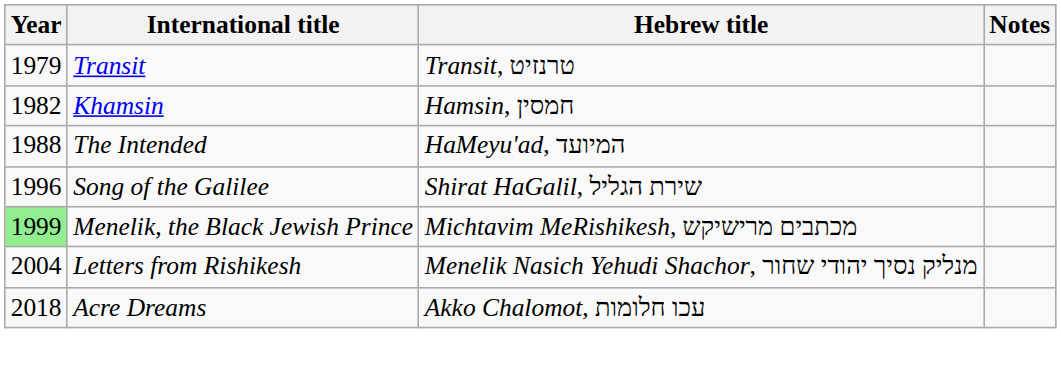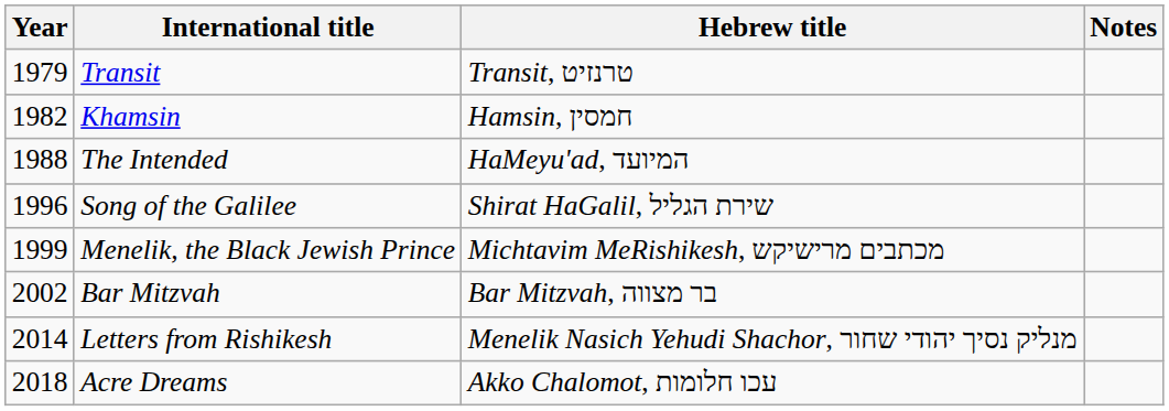 <table class="wikitable sortable">
 <tr>
 <th>Year</th>
 <th>International title</th>
 <th>Hebrew title</th>
 <th>Notes</th>
 </tr>
 <tr>
 <td>1979</td>
 <td><em><a href='#'>Transit</a></em></td>
 <td><em>Transit</em>, טרנזיט</td>
 <td></td>
 </tr>
 <tr>
 <td>1982</td>
 <td><em><a href='#'>Khamsin</a></em></td>
 <td><em>Hamsin</em>, חמסין</td>
 <td></td>
 </tr>
 <tr>
 <td>1988</td>
 <td><em>The Intended</em></td>
 <td><em>HaMeyu'ad</em>, המיועד</td>
 <td></td>
 </tr>
 <tr>
 <td>1996</td>
 <td><em>Song of the Galilee</em></td>
 <td><em>Shirat HaGalil</em>, שירת הגליל</td>
 <td></td>
 </tr>
 <tr>
-<td style="background: lightgreen;">1999</td>
+<td>1999</td>
 <td><em>Menelik, the Black Jewish Prince</em></td>
 <td><em>Michtavim MeRishikesh</em>, מכתבים מרישיקש</td>
 <td></td>
 </tr>
 <tr>
-<td>2004</td>
+<td>2002</td>
+<td><em>Bar Mitzvah</em></td>
+<td><em>Bar Mitzvah</em>, בר מצווה</td>
+<td></td>
+</tr>
+<tr>
+<td>2014</td>
 <td><em>Letters from Rishikesh</em></td>
 <td><em>Menelik Nasich Yehudi Shachor</em>, מנליק נסיך יהודי שחור</td>
 <td></td>
 </tr>
 <tr>
 <td>2018</td>
 <td><em>Acre Dreams</em></td>
 <td><em>Akko Chalomot</em>, עכו חלומות</td>
 <td></td>
 </tr>
 </table>
